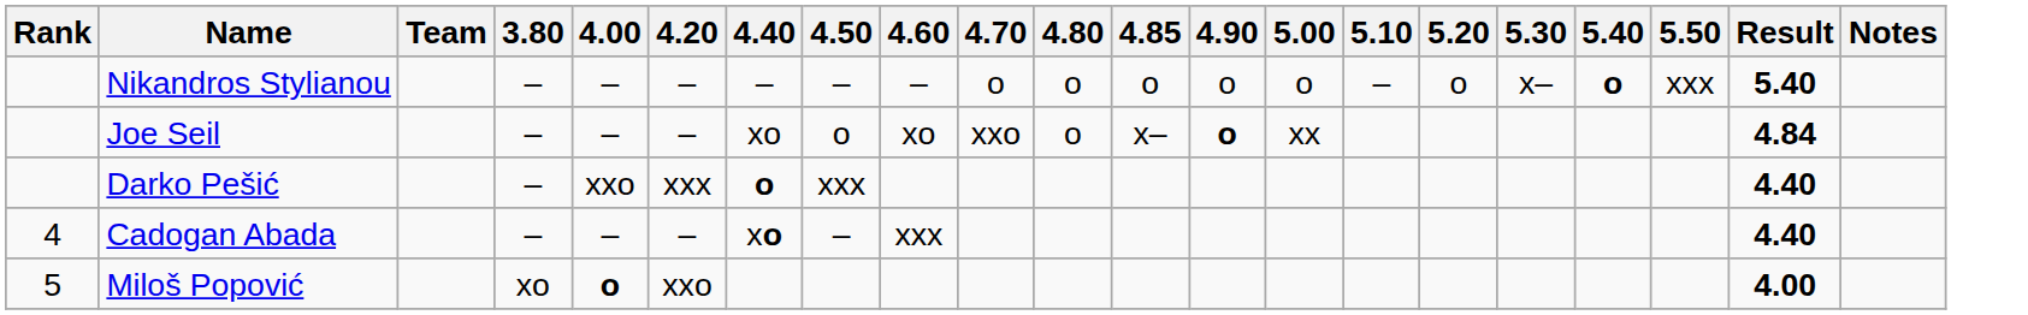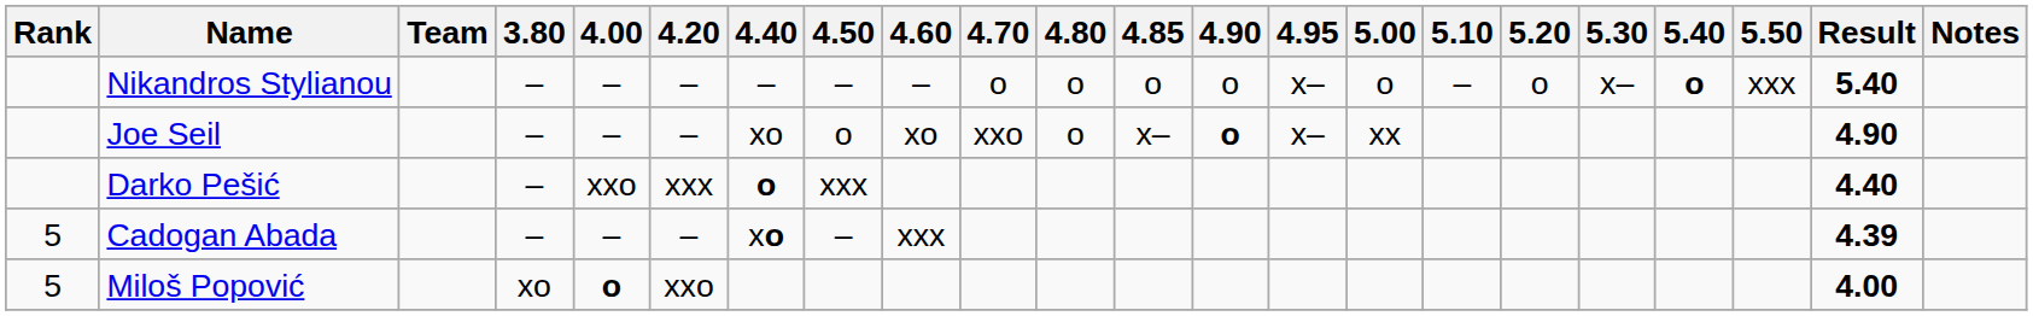 <table class="wikitable sortable" style="text-align:center;font-size:95%">
 <tr>
 <th>Rank</th>
 <th>Name</th>
 <th>Team</th>
 <th>3.80</th>
 <th>4.00</th>
 <th>4.20</th>
 <th>4.40</th>
 <th>4.50</th>
 <th>4.60</th>
 <th>4.70</th>
 <th>4.80</th>
 <th>4.85</th>
 <th>4.90</th>
+<th>4.95</th>
 <th>5.00</th>
 <th>5.10</th>
 <th>5.20</th>
 <th>5.30</th>
 <th>5.40</th>
 <th>5.50</th>
 <th>Result</th>
 <th>Notes</th>
 </tr>
 <tr>
 <td></td>
 <td align="left"><a href='#'>Nikandros Stylianou</a></td>
 <td align=left></td>
 <td>–</td>
 <td>–</td>
 <td>–</td>
 <td>–</td>
 <td>–</td>
 <td>–</td>
 <td>o</td>
 <td>o</td>
 <td>o</td>
 <td>o</td>
+<td>x–</td>
 <td>o</td>
 <td>–</td>
 <td>o</td>
 <td>x–</td>
 <td><strong>o</strong></td>
 <td>xxx</td>
 <td><strong>5.40</strong></td>
 <td></td>
 </tr>
 <tr>
 <td></td>
 <td align="left"><a href='#'>Joe Seil</a></td>
 <td align=left></td>
 <td>–</td>
 <td>–</td>
 <td>–</td>
 <td>xo</td>
 <td>o</td>
 <td>xo</td>
 <td>xxo</td>
 <td>o</td>
 <td>x–</td>
 <td><strong>o</strong></td>
+<td>x–</td>
 <td>xx</td>
 <td></td>
 <td></td>
 <td></td>
 <td></td>
 <td></td>
-<td><strong>4.84</strong></td>
+<td><strong>4.90</strong></td>
 <td></td>
 </tr>
 <tr>
 <td></td>
 <td align="left"><a href='#'>Darko Pešić</a></td>
 <td align=left></td>
 <td>–</td>
 <td>xxo</td>
 <td>xxx</td>
 <td><strong>o</strong></td>
 <td>xxx</td>
 <td></td>
 <td></td>
 <td></td>
 <td></td>
 <td></td>
 <td></td>
 <td></td>
 <td></td>
 <td></td>
 <td></td>
 <td></td>
+<td></td>
 <td><strong>4.40</strong></td>
 <td></td>
 </tr>
 <tr>
-<td>4</td>
+<td>5</td>
 <td align="left"><a href='#'>Cadogan Abada</a></td>
 <td align=left></td>
 <td>–</td>
 <td>–</td>
 <td>–</td>
 <td>x<strong>o</strong></td>
 <td>–</td>
 <td>xxx</td>
 <td></td>
 <td></td>
 <td></td>
 <td></td>
 <td></td>
 <td></td>
 <td></td>
 <td></td>
 <td></td>
 <td></td>
-<td><strong>4.40</strong></td>
+<td></td>
+<td><strong>4.39</strong></td>
 <td></td>
 </tr>
 <tr>
 <td>5</td>
 <td align="left"><a href='#'>Miloš Popović</a></td>
 <td align=left></td>
 <td>xo</td>
 <td><strong>o</strong></td>
 <td>xxo</td>
 <td></td>
 <td></td>
 <td></td>
 <td></td>
 <td></td>
 <td></td>
 <td></td>
 <td></td>
 <td></td>
 <td></td>
 <td></td>
 <td></td>
 <td></td>
+<td></td>
 <td><strong>4.00</strong></td>
 <td></td>
 </tr>
 </table>
